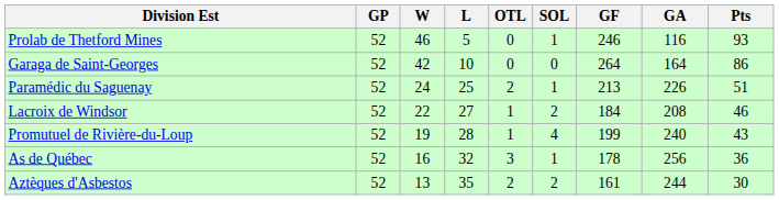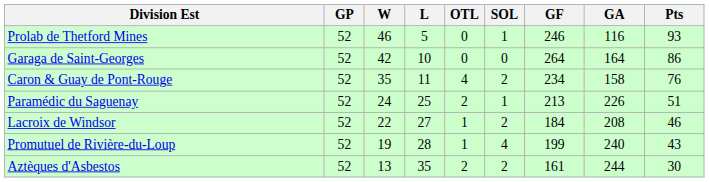 <table class="wikitable">
 <tr>
 <th width="40%" bgcolor="#e0e0e0">Division Est</th>
 <th width="5%" bgcolor="#e0e0e0">GP</th>
 <th width="5%" bgcolor="#e0e0e0">W</th>
 <th width="5%" bgcolor="#e0e0e0">L</th>
 <th width="5%" bgcolor="#e0e0e0">OTL</th>
 <th width="5%" bgcolor="#e0e0e0">SOL</th>
 <th width="7.5%" bgcolor="#e0e0e0">GF</th>
 <th width="7.5%" bgcolor="#e0e0e0">GA</th>
 <th width="7.5%" bgcolor="#e0e0e0">Pts</th>
 </tr>
 <tr align="center" bgcolor="#CCFFCC">
 <td align="left"><a href='#'>Prolab de Thetford Mines</a></td>
 <td>52</td>
 <td>46</td>
 <td>5</td>
 <td>0</td>
 <td>1</td>
 <td>246</td>
 <td>116</td>
 <td>93</td>
 </tr>
 <tr align="center" bgcolor="#CCFFCC">
 <td align="left"><a href='#'>Garaga de Saint-Georges</a></td>
 <td>52</td>
 <td>42</td>
 <td>10</td>
 <td>0</td>
 <td>0</td>
 <td>264</td>
 <td>164</td>
 <td>86</td>
 </tr>
 <tr align="center" bgcolor="#CCFFCC">
+<td align="left"><a href='#'>Caron & Guay de Pont-Rouge</a></td>
+<td>52</td>
+<td>35</td>
+<td>11</td>
+<td>4</td>
+<td>2</td>
+<td>234</td>
+<td>158</td>
+<td>76</td>
+</tr>
+<tr align="center" bgcolor="#CCFFCC">
 <td align="left"><a href='#'>Paramédic du Saguenay</a></td>
 <td>52</td>
 <td>24</td>
 <td>25</td>
 <td>2</td>
 <td>1</td>
 <td>213</td>
 <td>226</td>
 <td>51</td>
 </tr>
 <tr align="center" bgcolor="#CCFFCC">
 <td align="left"><a href='#'>Lacroix de Windsor</a></td>
 <td>52</td>
 <td>22</td>
 <td>27</td>
 <td>1</td>
 <td>2</td>
 <td>184</td>
 <td>208</td>
 <td>46</td>
 </tr>
 <tr align="center" bgcolor="#CCFFCC">
 <td align="left"><a href='#'>Promutuel de Rivière-du-Loup</a></td>
 <td>52</td>
 <td>19</td>
 <td>28</td>
 <td>1</td>
 <td>4</td>
 <td>199</td>
 <td>240</td>
 <td>43</td>
 </tr>
 <tr align="center" bgcolor="#CCFFCC">
-<td align="left"><a href='#'>As de Québec</a></td>
-<td>52</td>
-<td>16</td>
-<td>32</td>
-<td>3</td>
-<td>1</td>
-<td>178</td>
-<td>256</td>
-<td>36</td>
-</tr>
-<tr align="center" bgcolor="#CCFFCC">
 <td align="left"><a href='#'>Aztèques d'Asbestos</a></td>
 <td>52</td>
 <td>13</td>
 <td>35</td>
 <td>2</td>
 <td>2</td>
 <td>161</td>
 <td>244</td>
 <td>30</td>
 </tr>
 </table>
